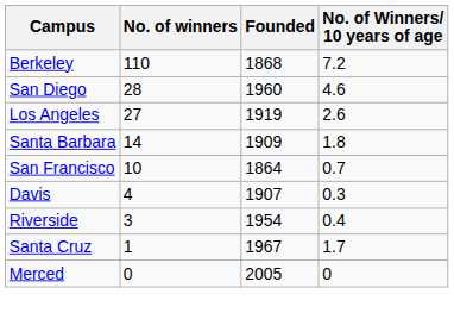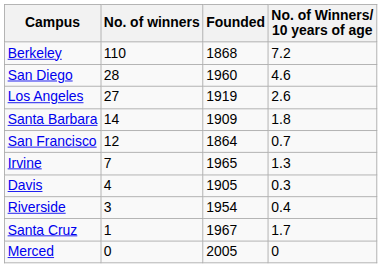 <table class="wikitable sortable">
 <tr>
 <th>Campus</th>
 <th>No. of winners</th>
 <th>Founded</th>
 <th>No. of Winners/<br>10 years of age</th>
 </tr>
 <tr>
 <td><a href='#'>Berkeley</a></td>
 <td>110</td>
 <td>1868</td>
 <td>7.2</td>
 </tr>
 <tr>
 <td><a href='#'>San Diego</a></td>
 <td>28</td>
 <td>1960</td>
 <td>4.6</td>
 </tr>
 <tr>
 <td><a href='#'>Los Angeles</a></td>
 <td>27</td>
 <td>1919</td>
 <td>2.6</td>
 </tr>
 <tr>
 <td><a href='#'>Santa Barbara</a></td>
 <td>14</td>
 <td>1909</td>
 <td>1.8</td>
 </tr>
 <tr>
 <td><a href='#'>San Francisco</a></td>
-<td>10</td>
+<td>12</td>
 <td>1864</td>
 <td>0.7</td>
 </tr>
 <tr>
+<td><a href='#'>Irvine</a></td>
+<td>7</td>
+<td>1965</td>
+<td>1.3</td>
+</tr>
+<tr>
 <td><a href='#'>Davis</a></td>
 <td>4</td>
-<td>1907</td>
+<td>1905</td>
 <td>0.3</td>
 </tr>
 <tr>
 <td><a href='#'>Riverside</a></td>
 <td>3</td>
 <td>1954</td>
 <td>0.4</td>
 </tr>
 <tr>
 <td><a href='#'>Santa Cruz</a></td>
 <td>1</td>
 <td>1967</td>
 <td>1.7</td>
 </tr>
 <tr>
 <td><a href='#'>Merced</a></td>
 <td>0</td>
 <td>2005</td>
 <td>0</td>
 </tr>
 </table>
